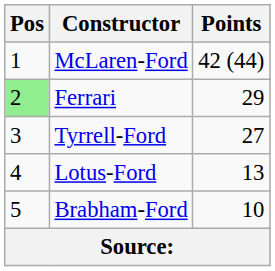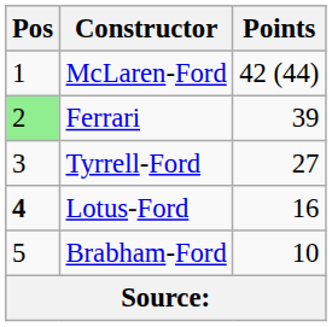 <table class="wikitable" style="font-size: 95%;">
 <tr>
 <th>Pos</th>
 <th>Constructor</th>
 <th>Points</th>
 </tr>
 <tr>
 <td>1</td>
 <td> <a href='#'>McLaren</a>-<a href='#'>Ford</a></td>
 <td align="right">42 (44)</td>
 </tr>
 <tr>
 <td style="background: lightgreen;">2</td>
 <td> <a href='#'>Ferrari</a></td>
-<td align="right">29</td>
+<td align="right">39</td>
 </tr>
 <tr>
 <td>3</td>
 <td> <a href='#'>Tyrrell</a>-<a href='#'>Ford</a></td>
 <td align="right">27</td>
 </tr>
 <tr>
-<td>4</td>
+<td><strong>4</strong></td>
 <td> <a href='#'>Lotus</a>-<a href='#'>Ford</a></td>
-<td align="right">13</td>
+<td align="right">16</td>
 </tr>
 <tr>
 <td>5</td>
 <td> <a href='#'>Brabham</a>-<a href='#'>Ford</a></td>
 <td align="right">10</td>
 </tr>
 <tr>
 <th colspan=4>Source: </th>
 </tr>
 </table>
